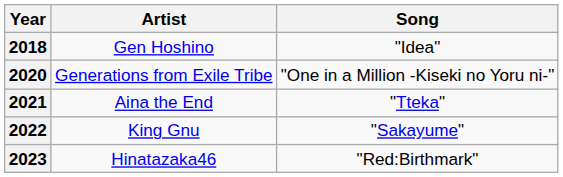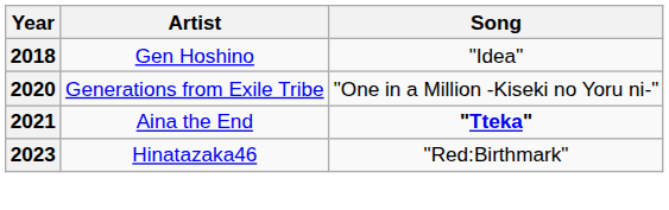 <table class="wikitable mw-collapsible mw-collapsed" style="font-size:small; text-align:center">
 <tr>
 <th>Year</th>
 <th>Artist</th>
 <th>Song</th>
 </tr>
 <tr>
 <th>2018</th>
 <td><a href='#'>Gen Hoshino</a></td>
 <td>"Idea"</td>
 </tr>
 <tr>
 <th>2020</th>
 <td><a href='#'>Generations from Exile Tribe</a></td>
 <td>"One in a Million -Kiseki no Yoru ni-"</td>
 </tr>
 <tr>
 <th>2021</th>
 <td><a href='#'>Aina the End</a></td>
-<td>"<a href='#'>Tteka</a>"</td>
-</tr>
-<tr>
-<th>2022</th>
-<td><a href='#'>King Gnu</a></td>
-<td>"<a href='#'>Sakayume</a>"</td>
+<td><strong>"<a href='#'>Tteka</a>"</strong></td>
 </tr>
 <tr>
 <th>2023</th>
 <td><a href='#'>Hinatazaka46</a></td>
 <td>"Red:Birthmark"</td>
 </tr>
 </table>
